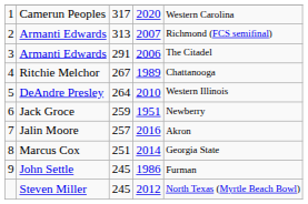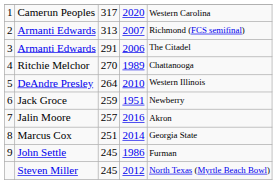 <table class="wikitable">
 <tr>
 </tr>
 <tr>
 <td>1</td>
 <td>Camerun Peoples</td>
 <td>317</td>
 <td><a href='#'>2020</a></td>
 <td style="font-size:80%;">Western Carolina</td>
 </tr>
 <tr>
 <td>2</td>
 <td><a href='#'>Armanti Edwards</a></td>
 <td>313</td>
 <td><a href='#'>2007</a></td>
 <td style="font-size:80%;">Richmond (<a href='#'>FCS semifinal</a>)</td>
 </tr>
 <tr>
 <td>3</td>
 <td><a href='#'>Armanti Edwards</a></td>
 <td>291</td>
 <td><a href='#'>2006</a></td>
 <td style="font-size:80%;">The Citadel</td>
 </tr>
 <tr>
 <td>4</td>
 <td>Ritchie Melchor</td>
-<td>267</td>
+<td>270</td>
 <td><a href='#'>1989</a></td>
 <td style="font-size:80%;">Chattanooga</td>
 </tr>
 <tr>
 <td>5</td>
 <td><a href='#'>DeAndre Presley</a></td>
 <td>264</td>
 <td><a href='#'>2010</a></td>
 <td style="font-size:80%;">Western Illinois</td>
 </tr>
 <tr>
 <td>6</td>
 <td>Jack Groce</td>
 <td>259</td>
 <td><a href='#'>1951</a></td>
 <td style="font-size:80%;">Newberry</td>
 </tr>
 <tr>
 <td>7</td>
 <td>Jalin Moore</td>
 <td>257</td>
 <td><a href='#'>2016</a></td>
 <td style="font-size:80%;">Akron</td>
 </tr>
 <tr>
 <td>8</td>
 <td>Marcus Cox</td>
 <td>251</td>
 <td><a href='#'>2014</a></td>
 <td style="font-size:80%;">Georgia State</td>
 </tr>
 <tr>
 <td>9</td>
 <td><a href='#'>John Settle</a></td>
 <td>245</td>
 <td><a href='#'>1986</a></td>
 <td style="font-size:80%;">Furman</td>
 </tr>
 <tr>
 <td></td>
 <td><a href='#'>Steven Miller</a></td>
 <td>245</td>
 <td><a href='#'>2012</a></td>
 <td style="font-size:80%;"><a href='#'>North Texas</a> (<a href='#'>Myrtle Beach Bowl</a>)</td>
 </tr>
 </table>
